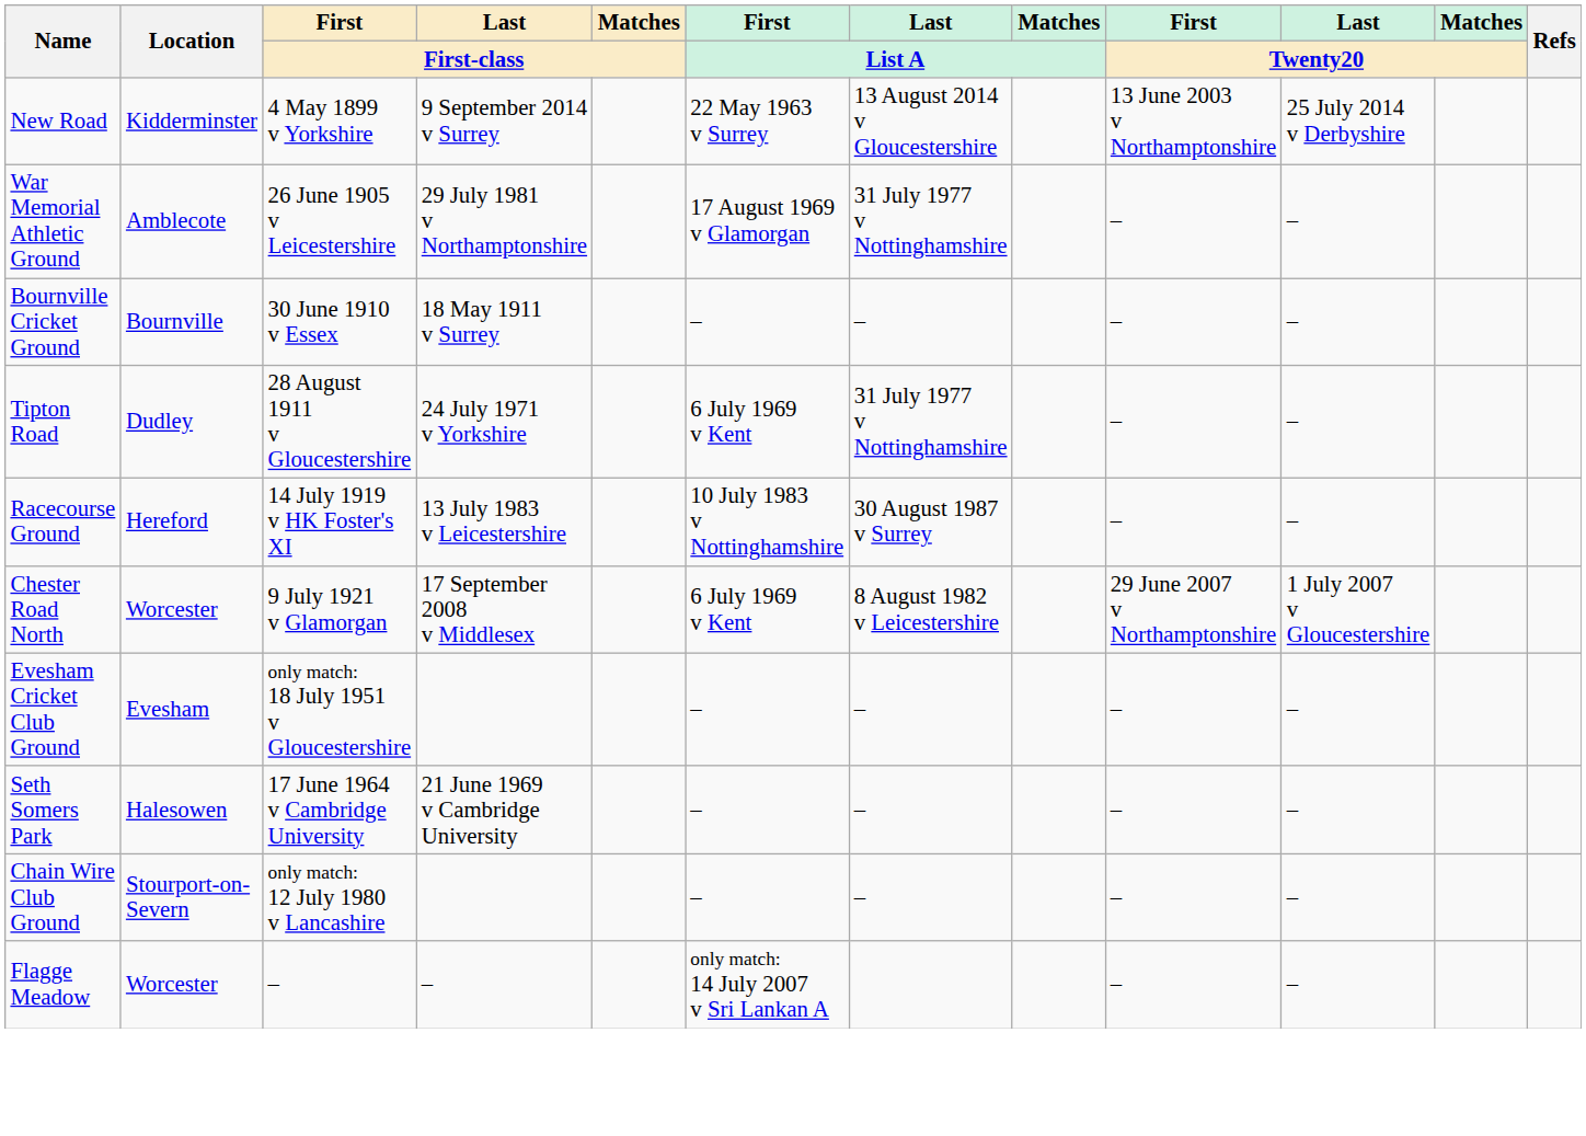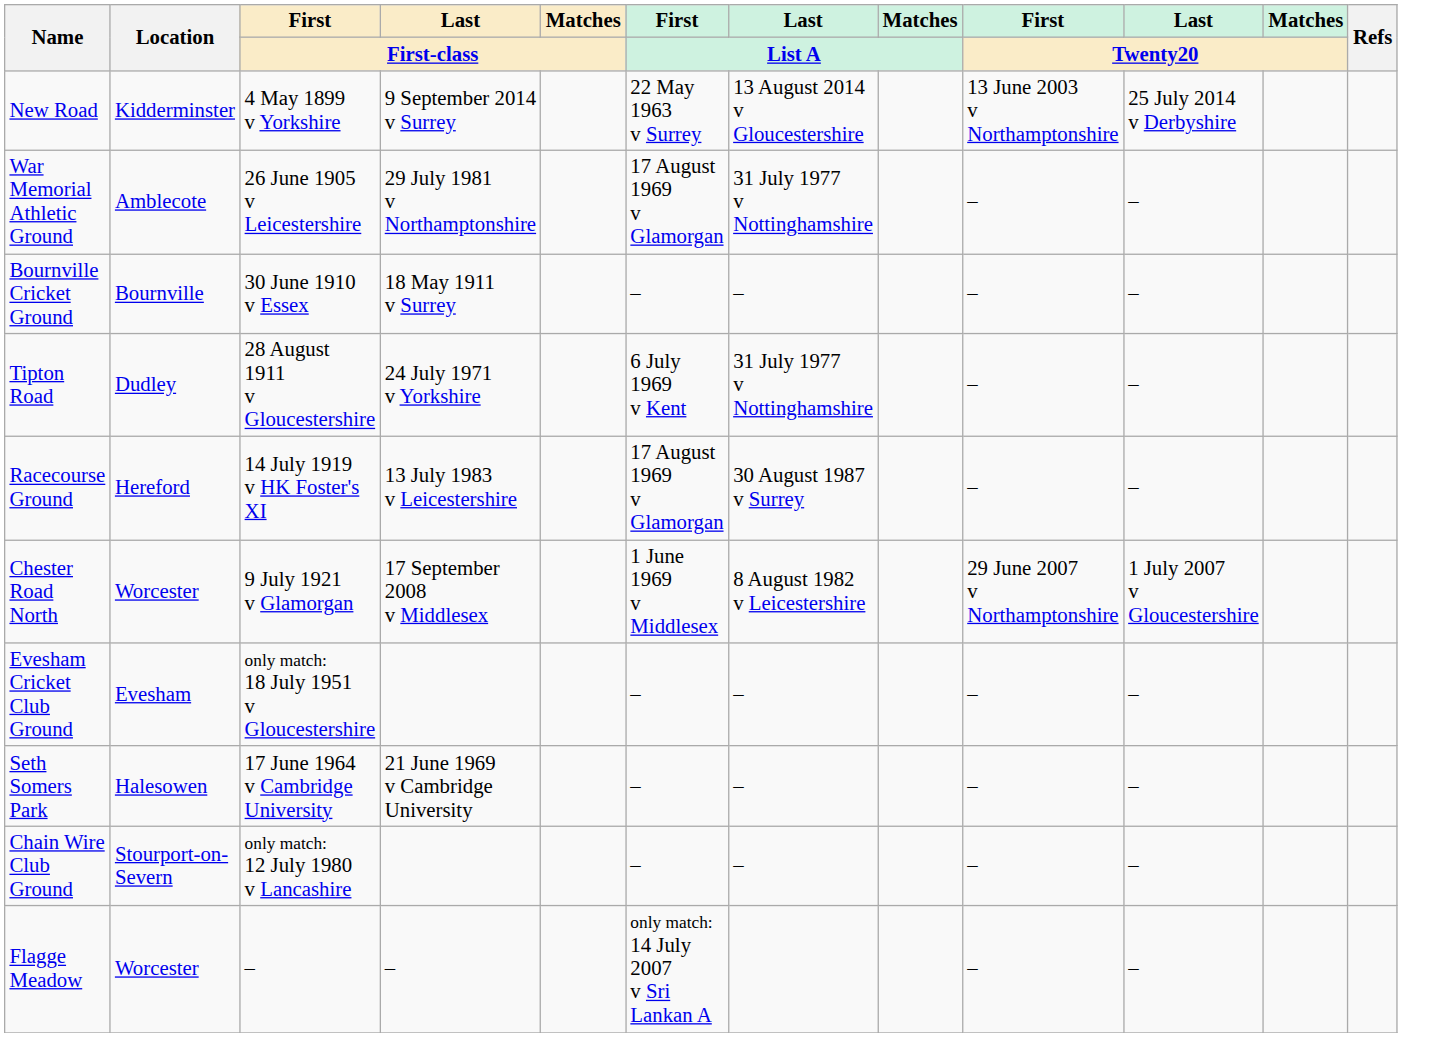 <table class="wikitable sortable">
 <tr>
 <th rowspan="2">Name</th>
 <th rowspan="2">Location</th>
 <th width="120" class="unsortable" style="background:#faecc8">First</th>
 <th width="120" class="unsortable" style="background:#faecc8">Last</th>
 <th style="background:#faecc8">Matches</th>
 <th width="120" class="unsortable" style="background:#cef2e0">First</th>
 <th width="120" class="unsortable" style="background:#cef2e0">Last</th>
 <th style="background:#cef2e0">Matches</th>
 <th width="120" class="unsortable" style="background:#cef2e0">First</th>
 <th width="120" class="unsortable" style="background:#cef2e0">Last</th>
 <th style="background:#cef2e0">Matches</th>
 <th rowspan="2" class="unsortable">Refs</th>
 </tr>
 <tr class="unsortable">
 <th colspan="3" style="background:#faecc8"><a href='#'>First-class</a></th>
 <th colspan="3" style="background:#cef2e0"><a href='#'>List A</a></th>
 <th colspan="3" style="background:#faecc8"><a href='#'>Twenty20</a></th>
 </tr>
 <tr>
 <td><a href='#'>New Road</a><br></td>
 <td><a href='#'>Kidderminster</a></td>
 <td>4 May 1899<br>v <a href='#'>Yorkshire</a></td>
 <td>9 September 2014<br>v <a href='#'>Surrey</a></td>
 <td></td>
 <td>22 May 1963<br>v <a href='#'>Surrey</a></td>
 <td>13 August 2014<br>v <a href='#'>Gloucestershire</a></td>
 <td></td>
 <td>13 June 2003<br>v <a href='#'>Northamptonshire</a></td>
 <td>25 July 2014<br>v <a href='#'>Derbyshire</a></td>
 <td></td>
 <td></td>
 </tr>
 <tr>
 <td><a href='#'>War Memorial Athletic Ground</a><br></td>
 <td><a href='#'>Amblecote</a></td>
 <td>26 June 1905<br>v <a href='#'>Leicestershire</a></td>
 <td>29 July 1981<br>v <a href='#'>Northamptonshire</a></td>
 <td></td>
 <td>17 August 1969<br>v <a href='#'>Glamorgan</a></td>
 <td>31 July 1977<br>v <a href='#'>Nottinghamshire</a></td>
 <td></td>
 <td>–</td>
 <td>–</td>
 <td></td>
 <td></td>
 </tr>
 <tr>
 <td><a href='#'>Bournville Cricket Ground</a><br></td>
 <td><a href='#'>Bournville</a></td>
 <td>30 June 1910<br>v <a href='#'>Essex</a></td>
 <td>18 May 1911<br>v <a href='#'>Surrey</a></td>
 <td></td>
 <td>–</td>
 <td>–</td>
 <td></td>
 <td>–</td>
 <td>–</td>
 <td></td>
 <td></td>
 </tr>
 <tr>
 <td><a href='#'>Tipton Road</a></td>
 <td><a href='#'>Dudley</a></td>
 <td>28 August 1911<br>v <a href='#'>Gloucestershire</a></td>
 <td>24 July 1971<br>v <a href='#'>Yorkshire</a></td>
 <td></td>
 <td>6 July 1969<br>v <a href='#'>Kent</a></td>
 <td>31 July 1977<br>v <a href='#'>Nottinghamshire</a></td>
 <td></td>
 <td>–</td>
 <td>–</td>
 <td></td>
 <td></td>
 </tr>
 <tr>
 <td><a href='#'>Racecourse Ground</a><br></td>
 <td><a href='#'>Hereford</a></td>
 <td>14 July 1919<br>v <a href='#'>HK Foster's XI</a></td>
 <td>13 July 1983<br>v <a href='#'>Leicestershire</a></td>
 <td></td>
-<td>10 July 1983<br>v <a href='#'>Nottinghamshire</a></td>
+<td>17 August 1969<br>v <a href='#'>Glamorgan</a></td>
 <td>30 August 1987<br>v <a href='#'>Surrey</a></td>
 <td></td>
 <td>–</td>
 <td>–</td>
 <td></td>
 <td></td>
 </tr>
 <tr>
 <td><a href='#'>Chester Road North</a><br></td>
 <td><a href='#'>Worcester</a></td>
 <td>9 July 1921<br>v <a href='#'>Glamorgan</a></td>
 <td>17 September 2008<br>v <a href='#'>Middlesex</a></td>
 <td></td>
-<td>6 July 1969<br>v <a href='#'>Kent</a></td>
+<td>1 June 1969<br>v <a href='#'>Middlesex</a></td>
 <td>8 August 1982<br>v <a href='#'>Leicestershire</a></td>
 <td></td>
 <td>29 June 2007<br>v <a href='#'>Northamptonshire</a></td>
 <td>1 July 2007<br>v <a href='#'>Gloucestershire</a></td>
 <td></td>
 <td></td>
 </tr>
 <tr>
 <td><a href='#'>Evesham Cricket Club Ground</a></td>
 <td><a href='#'>Evesham</a></td>
 <td><small>only match:</small><br>18 July 1951<br>v <a href='#'>Gloucestershire</a></td>
 <td> </td>
 <td></td>
 <td>–</td>
 <td>–</td>
 <td></td>
 <td>–</td>
 <td>–</td>
 <td></td>
 <td></td>
 </tr>
 <tr>
 <td><a href='#'>Seth Somers Park</a></td>
 <td><a href='#'>Halesowen</a></td>
 <td>17 June 1964<br>v <a href='#'>Cambridge University</a></td>
 <td>21 June 1969<br>v Cambridge University</td>
 <td></td>
 <td>–</td>
 <td>–</td>
 <td></td>
 <td>–</td>
 <td>–</td>
 <td></td>
 <td></td>
 </tr>
 <tr>
 <td><a href='#'>Chain Wire Club Ground</a></td>
 <td><a href='#'>Stourport-on-Severn</a></td>
 <td><small>only match:</small><br>12 July 1980<br>v <a href='#'>Lancashire</a></td>
 <td> </td>
 <td></td>
 <td>–</td>
 <td>–</td>
 <td></td>
 <td>–</td>
 <td>–</td>
 <td></td>
 <td></td>
 </tr>
 <tr>
 <td><a href='#'>Flagge Meadow</a><br></td>
 <td><a href='#'>Worcester</a></td>
 <td>–</td>
 <td>–</td>
 <td></td>
 <td><small>only match:</small><br>14 July 2007<br>v <a href='#'>Sri Lankan A</a></td>
 <td> </td>
 <td></td>
 <td>–</td>
 <td>–</td>
 <td></td>
 <td></td>
 </tr>
 </table>
